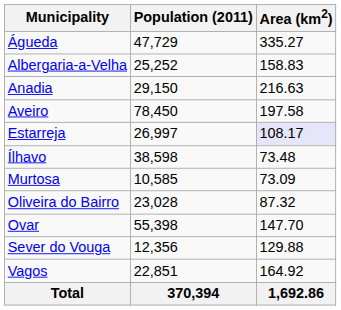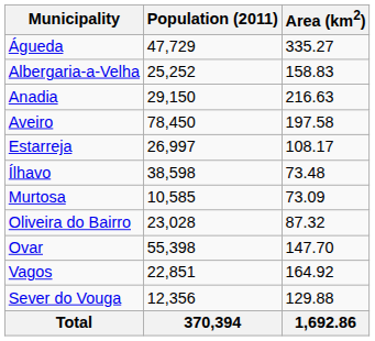 <table class="wikitable sortable">
 <tr>
 <th>Municipality</th>
 <th>Population (2011)</th>
 <th>Area (km<sup>2</sup>)</th>
 </tr>
 <tr>
 <td><a href='#'>Águeda</a></td>
 <td>47,729</td>
 <td>335.27</td>
 </tr>
 <tr>
 <td><a href='#'>Albergaria-a-Velha</a></td>
 <td>25,252</td>
 <td>158.83</td>
 </tr>
 <tr>
 <td><a href='#'>Anadia</a></td>
 <td>29,150</td>
 <td>216.63</td>
 </tr>
 <tr>
 <td><a href='#'>Aveiro</a></td>
 <td>78,450</td>
 <td>197.58</td>
 </tr>
 <tr>
 <td><a href='#'>Estarreja</a></td>
 <td>26,997</td>
-<td style="background: lavender;">108.17</td>
+<td>108.17</td>
 </tr>
 <tr>
 <td><a href='#'>Ílhavo</a></td>
 <td>38,598</td>
 <td>73.48</td>
 </tr>
 <tr>
 <td><a href='#'>Murtosa</a></td>
 <td>10,585</td>
 <td>73.09</td>
 </tr>
 <tr>
 <td><a href='#'>Oliveira do Bairro</a></td>
 <td>23,028</td>
 <td>87.32</td>
 </tr>
 <tr>
 <td><a href='#'>Ovar</a></td>
 <td>55,398</td>
 <td>147.70</td>
 </tr>
 <tr>
+<td><a href='#'>Vagos</a></td>
+<td>22,851</td>
+<td>164.92</td>
+</tr>
+<tr>
 <td><a href='#'>Sever do Vouga</a></td>
 <td>12,356</td>
 <td>129.88</td>
-</tr>
-<tr>
-<td><a href='#'>Vagos</a></td>
-<td>22,851</td>
-<td>164.92</td>
 </tr>
 <tr>
 <th>Total</th>
 <th>370,394</th>
 <th>1,692.86</th>
 </tr>
 </table>
